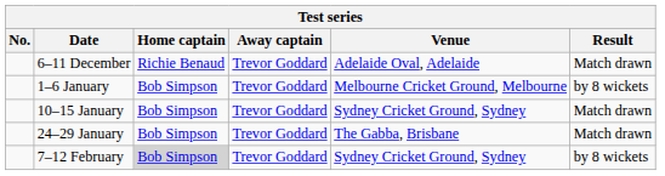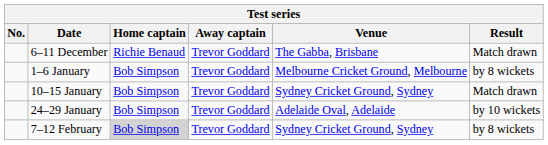 <table class="wikitable">
 <tr>
 <th colspan="9">Test series</th>
 </tr>
 <tr>
 <th>No.</th>
 <th>Date</th>
 <th>Home captain</th>
 <th>Away captain</th>
 <th>Venue</th>
 <th>Result</th>
 </tr>
 <tr>
 <td></td>
 <td>6–11 December</td>
 <td><a href='#'>Richie Benaud</a></td>
 <td><a href='#'>Trevor Goddard</a></td>
-<td><a href='#'>Adelaide Oval</a>, <a href='#'>Adelaide</a></td>
+<td><a href='#'>The Gabba</a>, <a href='#'>Brisbane</a></td>
 <td>Match drawn</td>
 </tr>
 <tr>
 <td></td>
 <td>1–6 January</td>
 <td><a href='#'>Bob Simpson</a></td>
 <td><a href='#'>Trevor Goddard</a></td>
 <td><a href='#'>Melbourne Cricket Ground</a>, <a href='#'>Melbourne</a></td>
 <td> by 8 wickets</td>
 </tr>
 <tr>
 <td></td>
 <td>10–15 January</td>
 <td><a href='#'>Bob Simpson</a></td>
 <td><a href='#'>Trevor Goddard</a></td>
 <td><a href='#'>Sydney Cricket Ground</a>, <a href='#'>Sydney</a></td>
 <td>Match drawn</td>
 </tr>
 <tr>
 <td></td>
 <td>24–29 January</td>
 <td><a href='#'>Bob Simpson</a></td>
 <td><a href='#'>Trevor Goddard</a></td>
-<td><a href='#'>The Gabba</a>, <a href='#'>Brisbane</a></td>
-<td>Match drawn</td>
+<td><a href='#'>Adelaide Oval</a>, <a href='#'>Adelaide</a></td>
+<td> by 10 wickets</td>
 </tr>
 <tr>
 <td></td>
 <td>7–12 February</td>
 <td style="background: lightgrey;"><a href='#'>Bob Simpson</a></td>
 <td><a href='#'>Trevor Goddard</a></td>
 <td><a href='#'>Sydney Cricket Ground</a>, <a href='#'>Sydney</a></td>
 <td> by 8 wickets</td>
 </tr>
 </table>
